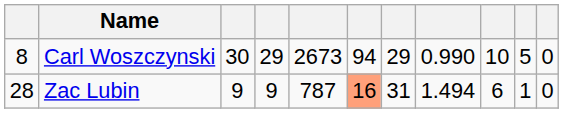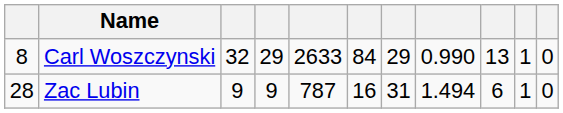 <table class="wikitable sortable" style="text-align:center; font-size:100%;">
 <tr>
 <th></th>
 <th>Name</th>
 <th></th>
 <th></th>
 <th></th>
 <th></th>
 <th></th>
 <th></th>
 <th></th>
 <th></th>
 <th></th>
 </tr>
 <tr>
 <td>8</td>
 <td align=left> <a href='#'>Carl Woszczynski</a></td>
-<td>30</td>
+<td>32</td>
 <td>29</td>
-<td>2673</td>
-<td>94</td>
+<td>2633</td>
+<td>84</td>
 <td>29</td>
 <td>0.990</td>
-<td>10</td>
-<td>5</td>
+<td>13</td>
+<td>1</td>
 <td>0</td>
 </tr>
 <tr>
 <td>28</td>
 <td align=left> <a href='#'>Zac Lubin</a></td>
 <td>9</td>
 <td>9</td>
 <td>787</td>
-<td style="background: lightsalmon;">16</td>
+<td>16</td>
 <td>31</td>
 <td>1.494</td>
 <td>6</td>
 <td>1</td>
 <td>0</td>
 </tr>
 </table>
